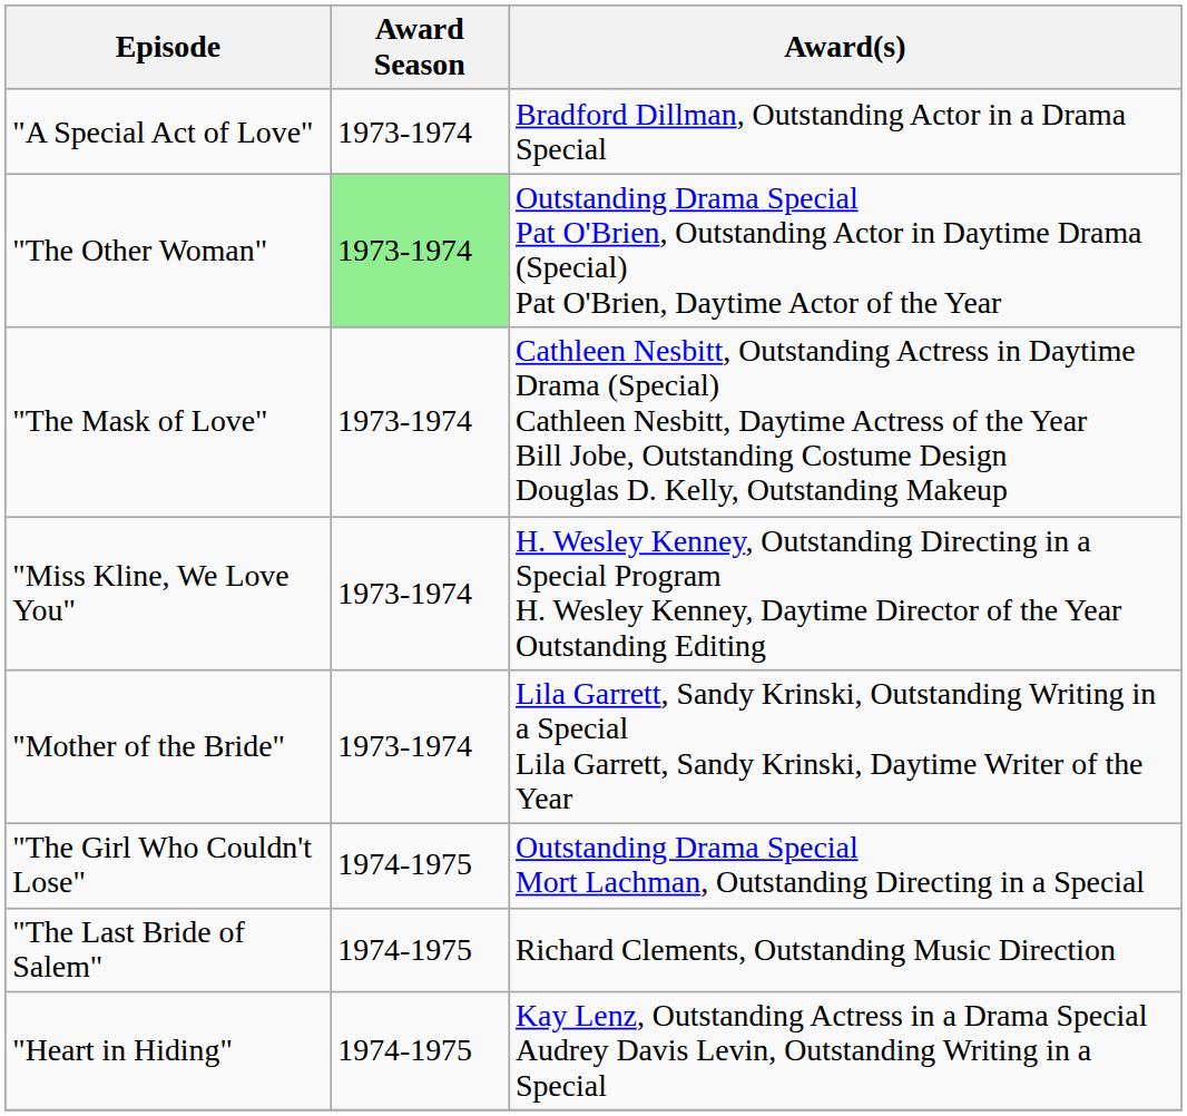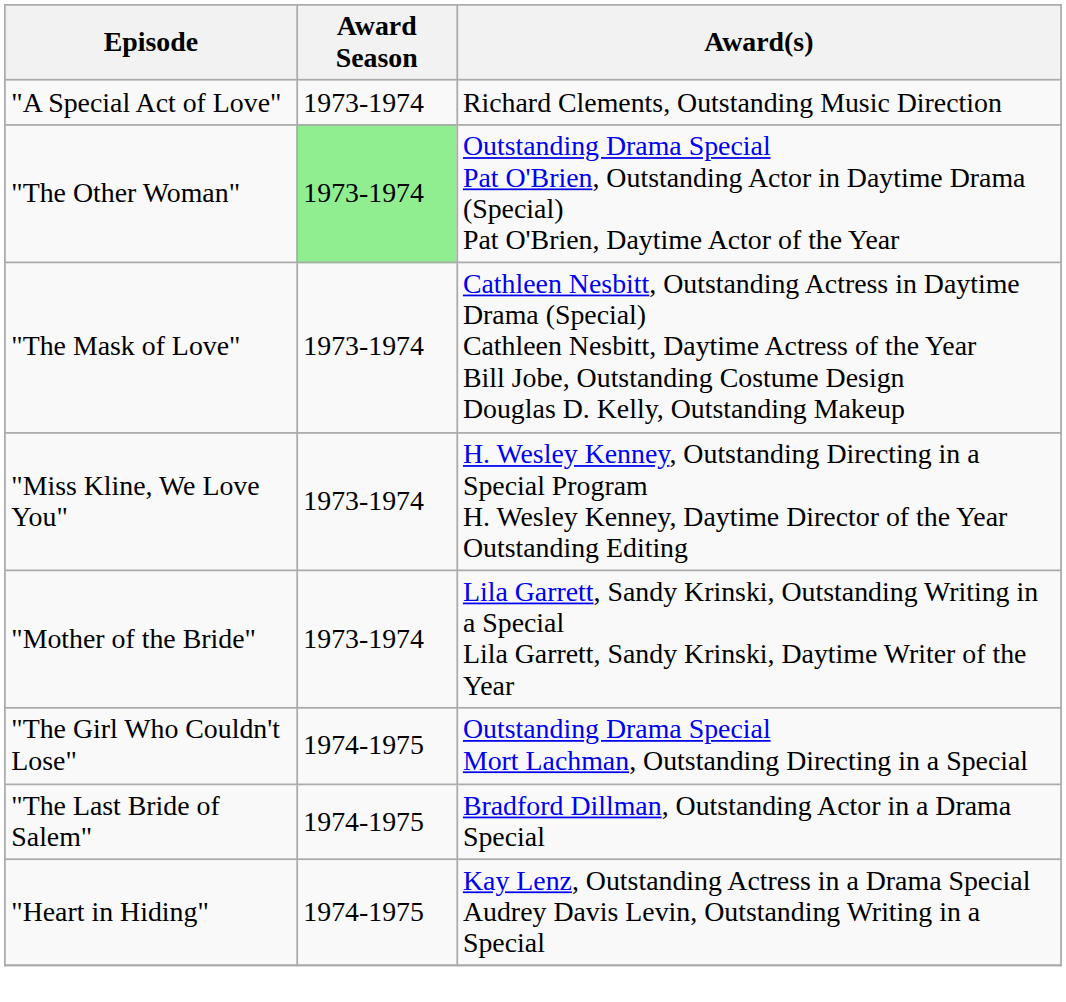 <table class="wikitable">
 <tr>
 <th>Episode</th>
 <th>Award Season</th>
 <th>Award(s)</th>
 </tr>
 <tr>
 <td>"A Special Act of Love"</td>
 <td>1973-1974</td>
-<td><a href='#'>Bradford Dillman</a>, Outstanding Actor in a Drama Special</td>
+<td>Richard Clements, Outstanding Music Direction</td>
 </tr>
 <tr>
 <td>"The Other Woman"</td>
 <td style="background: lightgreen;">1973-1974</td>
 <td><a href='#'>Outstanding Drama Special</a><br><a href='#'>Pat O'Brien</a>, Outstanding Actor in Daytime Drama (Special)<br>Pat O'Brien, Daytime Actor of the Year</td>
 </tr>
 <tr>
 <td>"The Mask of Love"</td>
 <td>1973-1974</td>
 <td><a href='#'>Cathleen Nesbitt</a>, Outstanding Actress in Daytime Drama (Special)<br>Cathleen Nesbitt, Daytime Actress of the Year<br>Bill Jobe, Outstanding Costume Design<br>Douglas D. Kelly, Outstanding Makeup</td>
 </tr>
 <tr>
 <td>"Miss Kline, We Love You"</td>
 <td>1973-1974</td>
 <td><a href='#'>H. Wesley Kenney</a>, Outstanding Directing in a Special Program<br>H. Wesley Kenney, Daytime Director of the Year<br>Outstanding Editing</td>
 </tr>
 <tr>
 <td>"Mother of the Bride"</td>
 <td>1973-1974</td>
 <td><a href='#'>Lila Garrett</a>, Sandy Krinski, Outstanding Writing in a Special<br>Lila Garrett, Sandy Krinski, Daytime Writer of the Year</td>
 </tr>
 <tr>
 <td>"The Girl Who Couldn't Lose"</td>
 <td>1974-1975</td>
 <td><a href='#'>Outstanding Drama Special</a><br><a href='#'>Mort Lachman</a>, Outstanding Directing in a Special</td>
 </tr>
 <tr>
 <td>"The Last Bride of Salem"</td>
 <td>1974-1975</td>
-<td>Richard Clements, Outstanding Music Direction</td>
+<td><a href='#'>Bradford Dillman</a>, Outstanding Actor in a Drama Special</td>
 </tr>
 <tr>
 <td>"Heart in Hiding"</td>
 <td>1974-1975</td>
 <td><a href='#'>Kay Lenz</a>, Outstanding Actress in a Drama Special<br>Audrey Davis Levin, Outstanding Writing in a Special</td>
 </tr>
 <tr>
 </tr>
 </table>
